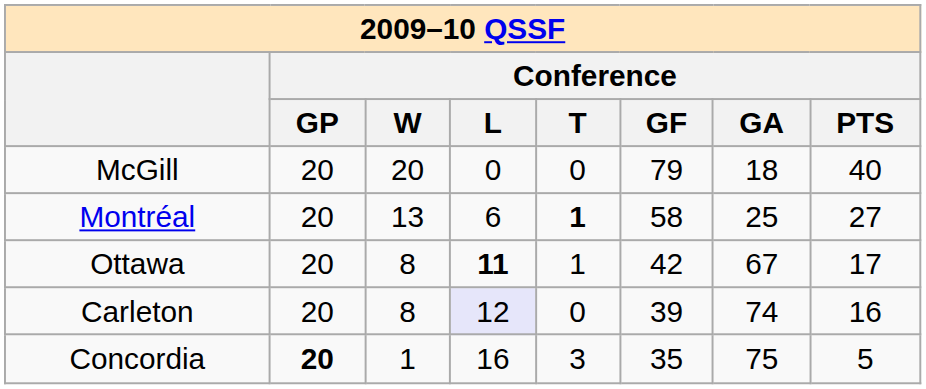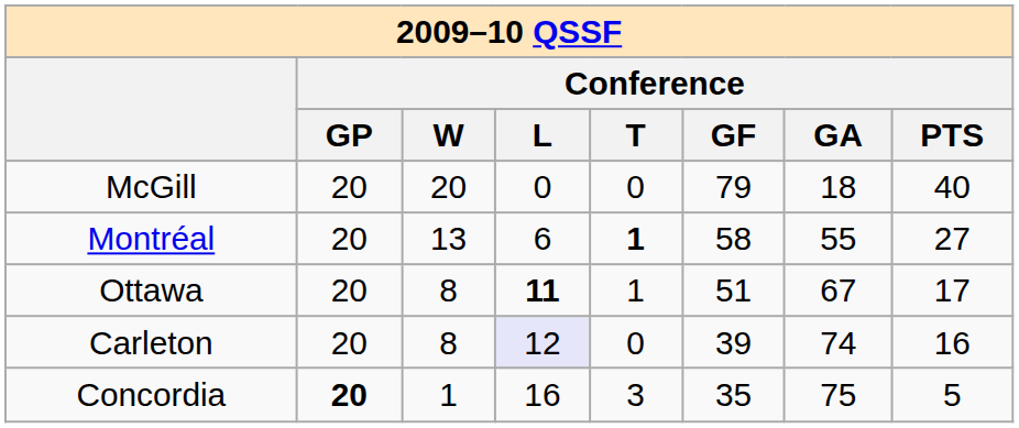 <table class=wikitable style="text-align:center; font-size:95%;" width=75%>
 <tr>
 <th colspan="15" style="background-color: #FFE6BD;">2009–10 <a href='#'>QSSF</a></th>
 </tr>
 <tr>
 <th rowspan="2" width="15%"></th>
 <th colspan="7">Conference</th>
 </tr>
 <tr>
 <th width="5%">GP</th>
 <th width="5%">W</th>
 <th width="5%">L</th>
 <th width="5%">T</th>
 <th width="5%">GF</th>
 <th width="5%">GA</th>
 <th width="5%">PTS</th>
 </tr>
 <tr align=center>
 <td>McGill</td>
 <td>20</td>
 <td>20</td>
 <td>0</td>
 <td>0</td>
 <td>79</td>
 <td>18</td>
 <td>40</td>
 </tr>
 <tr align=center>
 <td><a href='#'>Montréal</a></td>
 <td>20</td>
 <td>13</td>
 <td>6</td>
 <td><strong>1</strong></td>
 <td>58</td>
-<td>25</td>
+<td>55</td>
 <td>27</td>
 </tr>
 <tr align=center>
 <td>Ottawa</td>
 <td>20</td>
 <td>8</td>
 <td><strong>11</strong></td>
 <td>1</td>
-<td>42</td>
+<td>51</td>
 <td>67</td>
 <td>17</td>
 </tr>
 <tr align=center>
 <td>Carleton</td>
 <td>20</td>
 <td>8</td>
 <td style="background: lavender;">12</td>
 <td>0</td>
 <td>39</td>
 <td>74</td>
 <td>16</td>
 </tr>
 <tr align=center>
 <td>Concordia</td>
 <td><strong>20</strong></td>
 <td>1</td>
 <td>16</td>
 <td>3</td>
 <td>35</td>
 <td>75</td>
 <td>5</td>
 </tr>
 </table>
